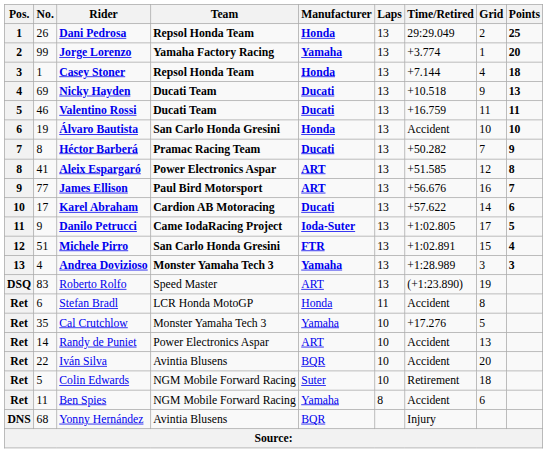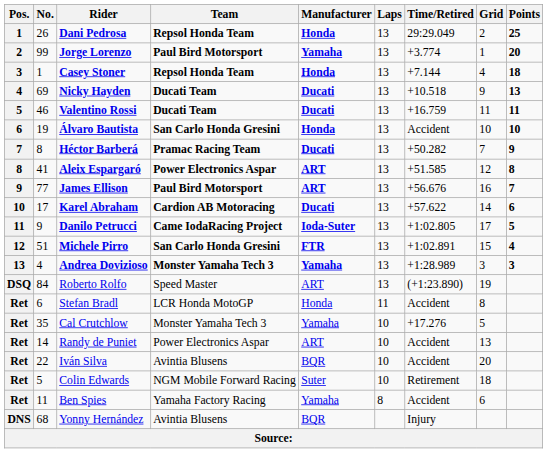 <table class="wikitable" style="font-size: 95%;">
 <tr>
 <th>Pos.</th>
 <th>No.</th>
 <th>Rider</th>
 <th>Team</th>
 <th>Manufacturer</th>
 <th>Laps</th>
 <th>Time/Retired</th>
 <th>Grid</th>
 <th>Points</th>
 </tr>
 <tr>
 <th>1</th>
 <td>26</td>
 <td> <strong><a href='#'>Dani Pedrosa</a></strong></td>
 <td><strong>Repsol Honda Team</strong></td>
 <td><strong><a href='#'>Honda</a></strong></td>
 <td>13</td>
 <td>29:29.049</td>
 <td>2</td>
 <td><strong>25</strong></td>
 </tr>
 <tr>
 <th>2</th>
 <td>99</td>
 <td> <strong><a href='#'>Jorge Lorenzo</a></strong></td>
-<td><strong>Yamaha Factory Racing</strong></td>
+<td><strong>Paul Bird Motorsport</strong></td>
 <td><strong><a href='#'>Yamaha</a></strong></td>
 <td>13</td>
 <td>+3.774</td>
 <td>1</td>
 <td><strong>20</strong></td>
 </tr>
 <tr>
 <th>3</th>
 <td>1</td>
 <td> <strong><a href='#'>Casey Stoner</a></strong></td>
 <td><strong>Repsol Honda Team</strong></td>
 <td><strong><a href='#'>Honda</a></strong></td>
 <td>13</td>
 <td>+7.144</td>
 <td>4</td>
 <td><strong>18</strong></td>
 </tr>
 <tr>
 <th>4</th>
 <td>69</td>
 <td> <strong><a href='#'>Nicky Hayden</a></strong></td>
 <td><strong>Ducati Team</strong></td>
 <td><strong><a href='#'>Ducati</a></strong></td>
 <td>13</td>
 <td>+10.518</td>
 <td>9</td>
 <td><strong>13</strong></td>
 </tr>
 <tr>
 <th>5</th>
 <td>46</td>
 <td> <strong><a href='#'>Valentino Rossi</a></strong></td>
 <td><strong>Ducati Team</strong></td>
 <td><strong><a href='#'>Ducati</a></strong></td>
 <td>13</td>
 <td>+16.759</td>
 <td>11</td>
 <td><strong>11</strong></td>
 </tr>
 <tr>
 <th>6</th>
 <td>19</td>
 <td> <strong><a href='#'>Álvaro Bautista</a></strong></td>
 <td><strong>San Carlo Honda Gresini</strong></td>
 <td><strong><a href='#'>Honda</a></strong></td>
 <td>13</td>
 <td>Accident</td>
 <td>10</td>
 <td><strong>10</strong></td>
 </tr>
 <tr>
 <th>7</th>
 <td>8</td>
 <td> <strong><a href='#'>Héctor Barberá</a></strong></td>
 <td><strong>Pramac Racing Team</strong></td>
 <td><strong><a href='#'>Ducati</a></strong></td>
 <td>13</td>
 <td>+50.282</td>
 <td>7</td>
 <td><strong>9</strong></td>
 </tr>
 <tr>
 <th>8</th>
 <td>41</td>
 <td> <strong><a href='#'>Aleix Espargaró</a></strong></td>
 <td><strong>Power Electronics Aspar</strong></td>
 <td><strong><a href='#'>ART</a></strong></td>
 <td>13</td>
 <td>+51.585</td>
 <td>12</td>
 <td><strong>8</strong></td>
 </tr>
 <tr>
 <th>9</th>
 <td>77</td>
 <td> <strong><a href='#'>James Ellison</a></strong></td>
 <td><strong>Paul Bird Motorsport</strong></td>
 <td><strong><a href='#'>ART</a></strong></td>
 <td>13</td>
 <td>+56.676</td>
 <td>16</td>
 <td><strong>7</strong></td>
 </tr>
 <tr>
 <th>10</th>
 <td>17</td>
 <td> <strong><a href='#'>Karel Abraham</a></strong></td>
 <td><strong>Cardion AB Motoracing</strong></td>
 <td><strong><a href='#'>Ducati</a></strong></td>
 <td>13</td>
 <td>+57.622</td>
 <td>14</td>
 <td><strong>6</strong></td>
 </tr>
 <tr>
 <th>11</th>
 <td>9</td>
 <td> <strong><a href='#'>Danilo Petrucci</a></strong></td>
 <td><strong>Came IodaRacing Project</strong></td>
 <td><strong><a href='#'>Ioda-Suter</a></strong></td>
 <td>13</td>
 <td>+1:02.805</td>
 <td>17</td>
 <td><strong>5</strong></td>
 </tr>
 <tr>
 <th>12</th>
 <td>51</td>
 <td> <strong><a href='#'>Michele Pirro</a></strong></td>
 <td><strong>San Carlo Honda Gresini</strong></td>
 <td><strong><a href='#'>FTR</a></strong></td>
 <td>13</td>
 <td>+1:02.891</td>
 <td>15</td>
 <td><strong>4</strong></td>
 </tr>
 <tr>
 <th>13</th>
 <td>4</td>
 <td> <strong><a href='#'>Andrea Dovizioso</a></strong></td>
 <td><strong>Monster Yamaha Tech 3</strong></td>
 <td><strong><a href='#'>Yamaha</a></strong></td>
 <td>13</td>
 <td>+1:28.989</td>
 <td>3</td>
 <td><strong>3</strong></td>
 </tr>
 <tr>
 <th>DSQ</th>
-<td>83</td>
+<td>84</td>
 <td> <a href='#'>Roberto Rolfo</a></td>
 <td>Speed Master</td>
 <td><a href='#'>ART</a></td>
 <td>13</td>
 <td>(+1:23.890)</td>
 <td>19</td>
 <td></td>
 </tr>
 <tr>
 <th>Ret</th>
 <td>6</td>
 <td> <a href='#'>Stefan Bradl</a></td>
 <td>LCR Honda MotoGP</td>
 <td><a href='#'>Honda</a></td>
 <td>11</td>
 <td>Accident</td>
 <td>8</td>
 <td></td>
 </tr>
 <tr>
 <th>Ret</th>
 <td>35</td>
 <td> <a href='#'>Cal Crutchlow</a></td>
 <td>Monster Yamaha Tech 3</td>
 <td><a href='#'>Yamaha</a></td>
 <td>10</td>
 <td>+17.276</td>
 <td>5</td>
 <td></td>
 </tr>
 <tr>
 <th>Ret</th>
 <td>14</td>
 <td> <a href='#'>Randy de Puniet</a></td>
 <td>Power Electronics Aspar</td>
 <td><a href='#'>ART</a></td>
 <td>10</td>
 <td>Accident</td>
 <td>13</td>
 <td></td>
 </tr>
 <tr>
 <th>Ret</th>
 <td>22</td>
 <td> <a href='#'>Iván Silva</a></td>
 <td>Avintia Blusens</td>
 <td><a href='#'>BQR</a></td>
 <td>10</td>
 <td>Accident</td>
 <td>20</td>
 <td></td>
 </tr>
 <tr>
 <th>Ret</th>
 <td>5</td>
 <td> <a href='#'>Colin Edwards</a></td>
 <td>NGM Mobile Forward Racing</td>
 <td><a href='#'>Suter</a></td>
 <td>10</td>
 <td>Retirement</td>
 <td>18</td>
 <td></td>
 </tr>
 <tr>
 <th>Ret</th>
 <td>11</td>
 <td> <a href='#'>Ben Spies</a></td>
-<td>NGM Mobile Forward Racing</td>
+<td>Yamaha Factory Racing</td>
 <td><a href='#'>Yamaha</a></td>
 <td>8</td>
 <td>Accident</td>
 <td>6</td>
 <td></td>
 </tr>
 <tr>
 <th>DNS</th>
 <td>68</td>
 <td> <a href='#'>Yonny Hernández</a></td>
 <td>Avintia Blusens</td>
 <td><a href='#'>BQR</a></td>
 <td></td>
 <td>Injury</td>
 <td></td>
 <td></td>
 </tr>
 <tr>
 <th colspan=9>Source: </th>
 </tr>
 </table>
